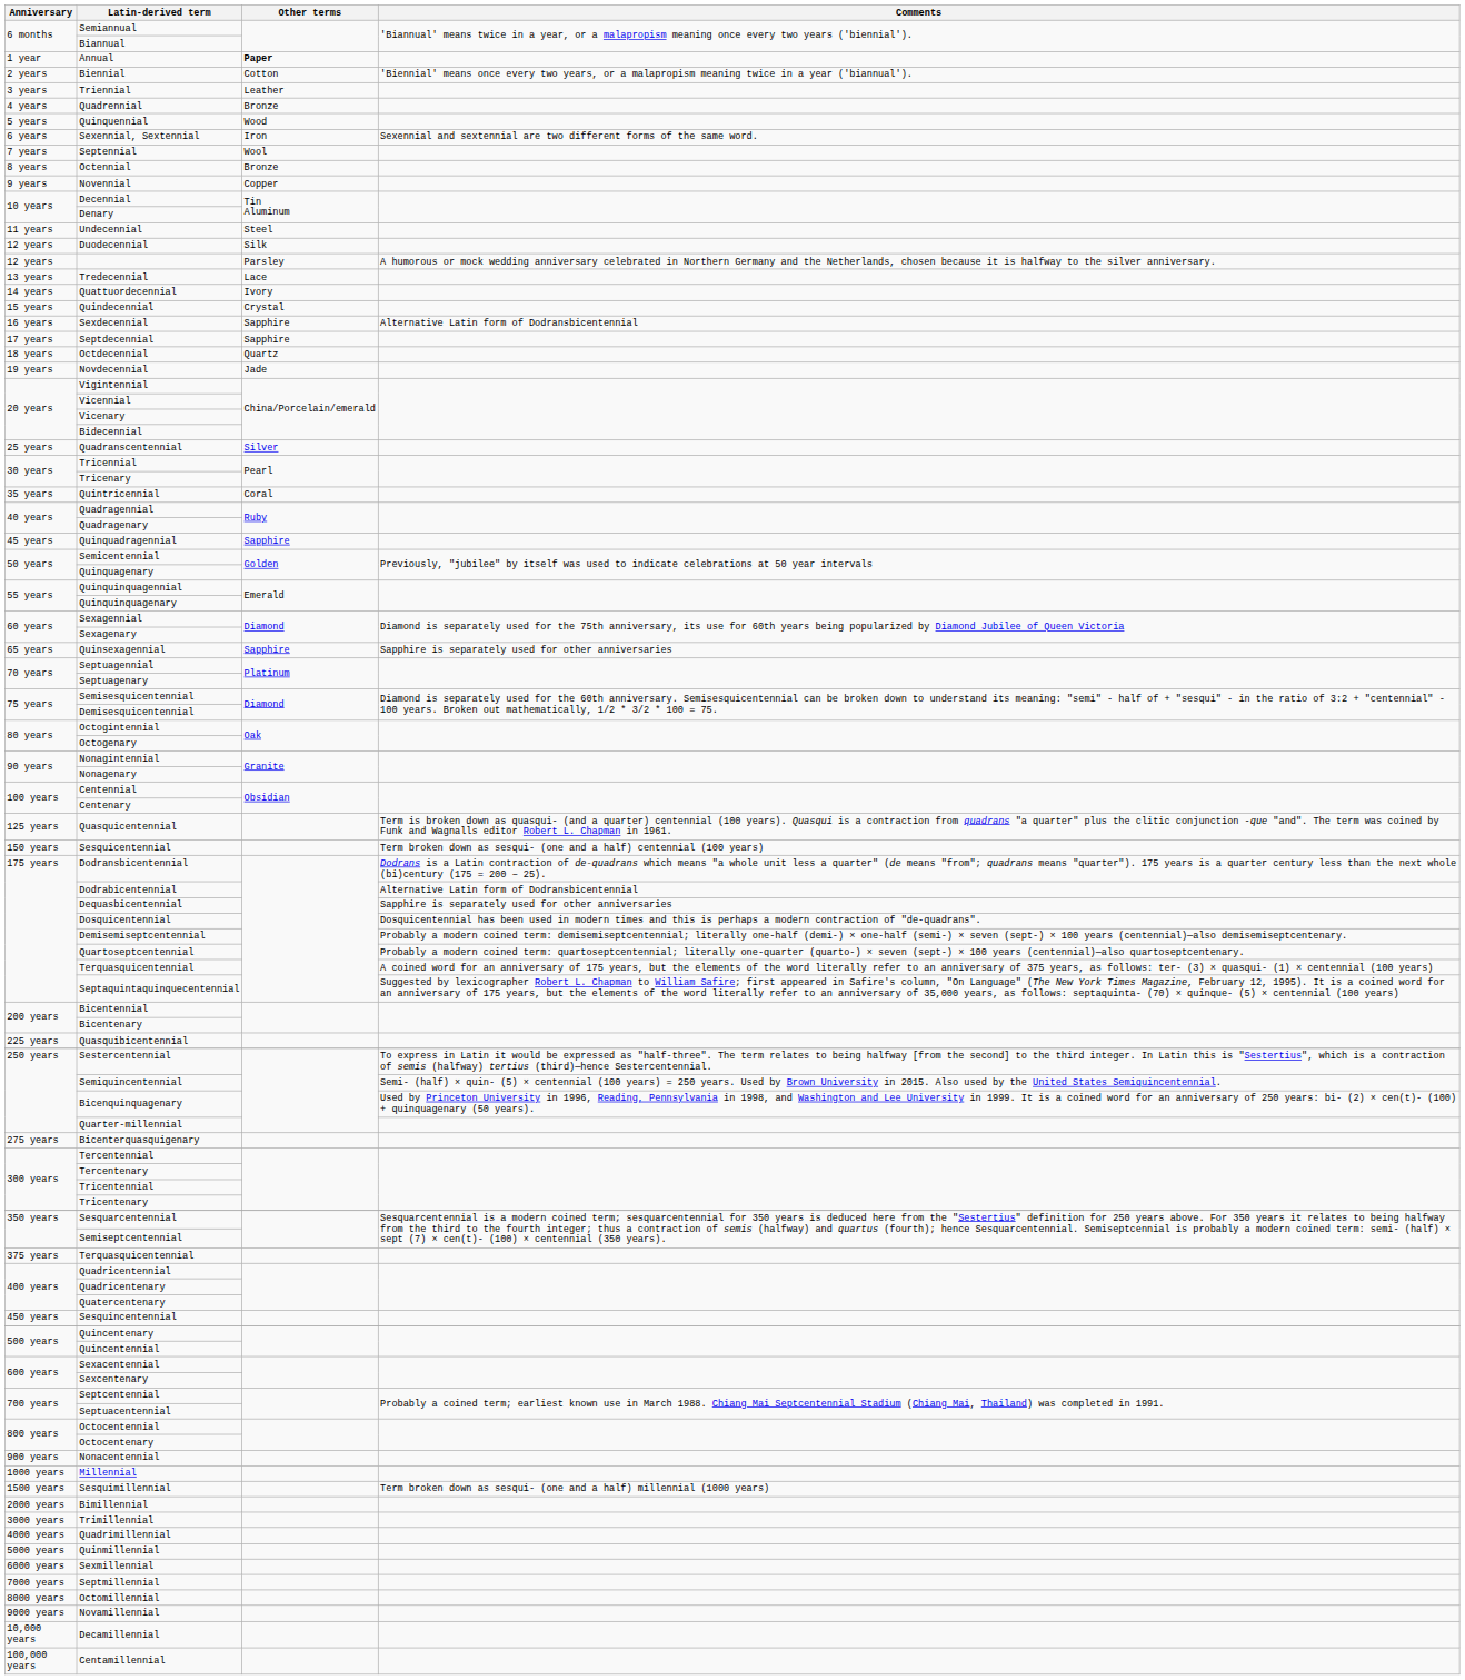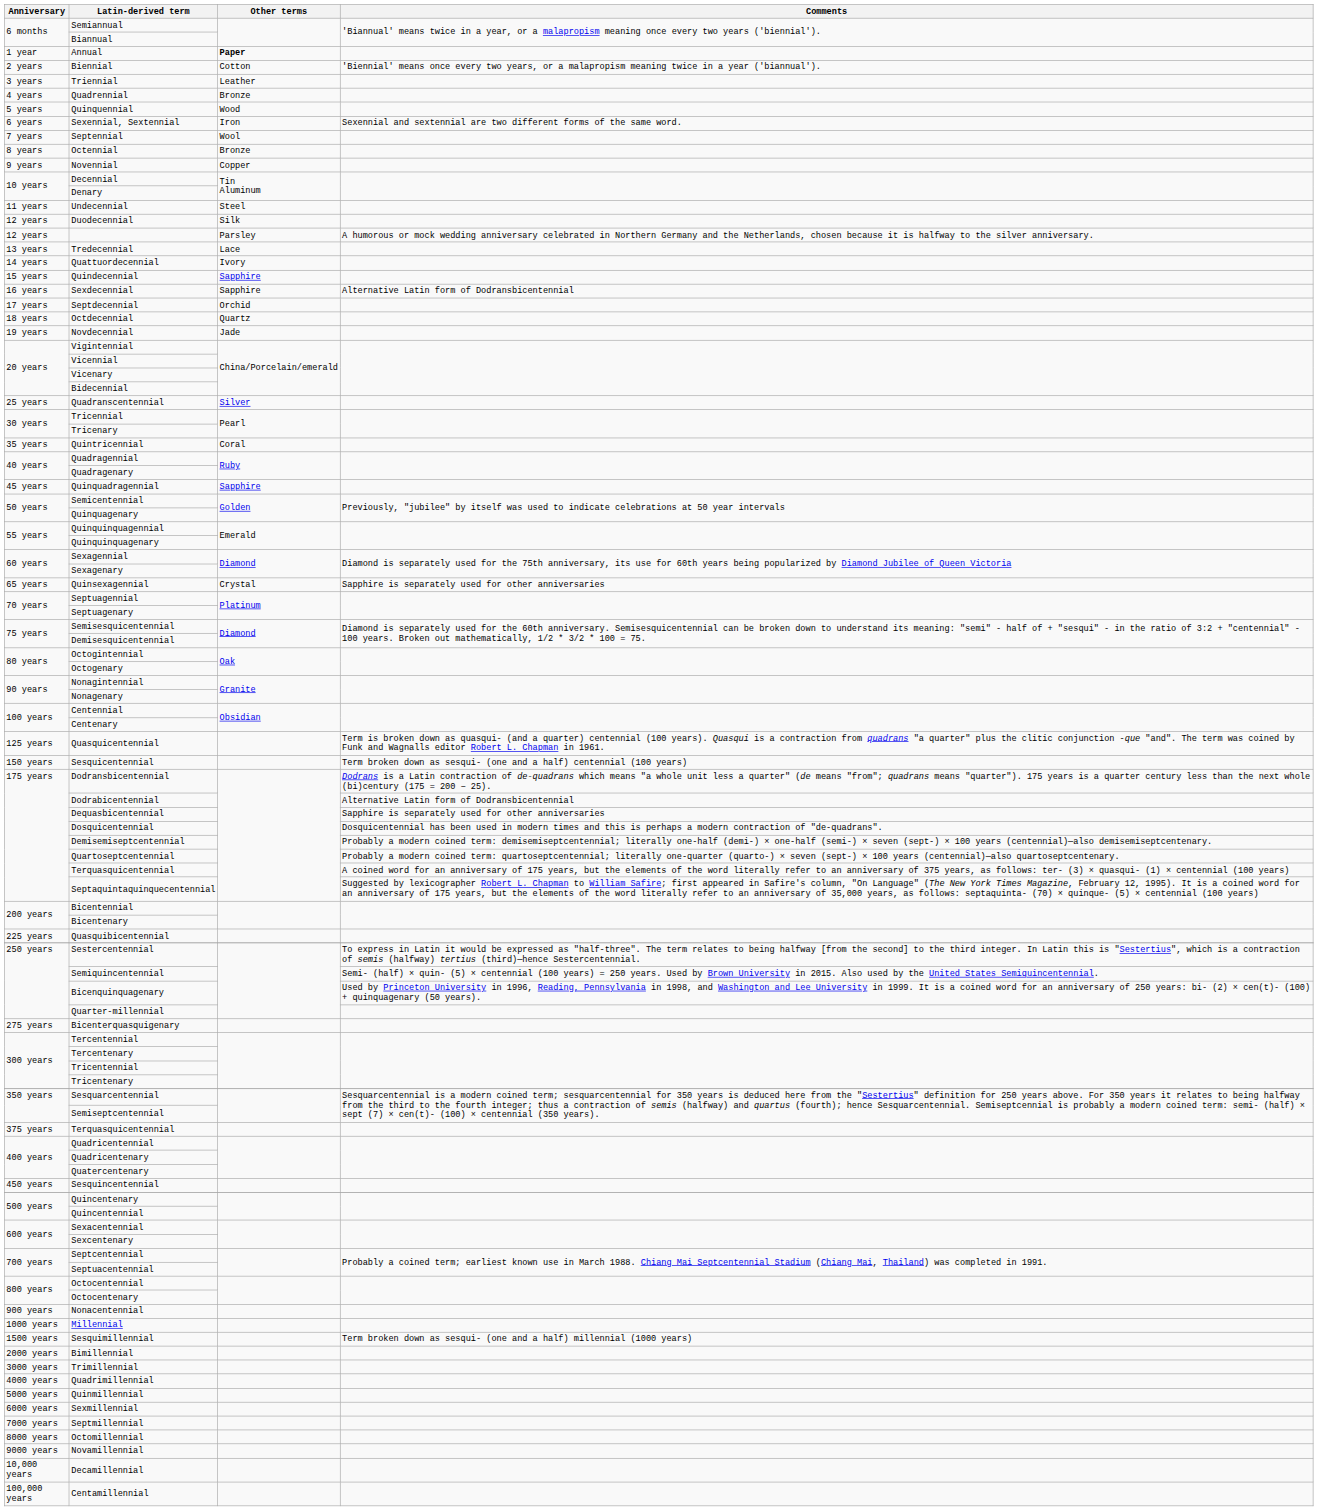 <table class="wikitable" style="margin-right:0">
 <tr>
 <th>Anniversary</th>
 <th>Latin-derived term</th>
 <th>Other terms</th>
 <th>Comments</th>
 </tr>
 <tr>
 <td rowspan=2>6 months</td>
 <td>Semiannual</td>
 <td rowspan=2></td>
 <td rowspan=2>'Biannual' means twice in a year, or a <a href='#'>malapropism</a> meaning once every two years ('biennial').</td>
 </tr>
 <tr>
 <td>Biannual</td>
 </tr>
 <tr>
 <td>1 year</td>
 <td>Annual</td>
 <td><strong>Paper</strong></td>
 <td></td>
 </tr>
 <tr>
 <td>2 years</td>
 <td>Biennial</td>
 <td>Cotton</td>
 <td>'Biennial' means once every two years, or a malapropism meaning twice in a year ('biannual').</td>
 </tr>
 <tr>
 <td>3 years</td>
 <td>Triennial</td>
 <td>Leather</td>
 <td></td>
 </tr>
 <tr>
 <td>4 years</td>
 <td>Quadrennial</td>
 <td>Bronze</td>
 <td></td>
 </tr>
 <tr>
 <td>5 years</td>
 <td>Quinquennial</td>
 <td>Wood</td>
 <td></td>
 </tr>
 <tr>
 <td>6 years</td>
 <td>Sexennial, Sextennial</td>
 <td>Iron</td>
 <td>Sexennial and sextennial are two different forms of the same word.</td>
 </tr>
 <tr>
 <td>7 years</td>
 <td>Septennial</td>
 <td>Wool</td>
 <td></td>
 </tr>
 <tr>
 <td>8 years</td>
 <td>Octennial</td>
 <td>Bronze</td>
 <td></td>
 </tr>
 <tr>
 <td>9 years</td>
 <td>Novennial</td>
 <td>Copper</td>
 <td></td>
 </tr>
 <tr>
 <td rowspan=2>10 years</td>
 <td>Decennial</td>
 <td rowspan=2>Tin<br>Aluminum</td>
 <td rowspan=2></td>
 </tr>
 <tr>
 <td>Denary</td>
 </tr>
 <tr>
 <td>11 years</td>
 <td>Undecennial</td>
 <td>Steel</td>
 <td></td>
 </tr>
 <tr>
 <td>12 years</td>
 <td>Duodecennial</td>
 <td>Silk</td>
 <td></td>
 </tr>
 <tr>
 <td>12 years</td>
 <td></td>
 <td>Parsley</td>
 <td>A humorous or mock wedding anniversary celebrated in Northern Germany and the Netherlands, chosen because it is halfway to the silver anniversary.</td>
 </tr>
 <tr>
 <td>13 years</td>
 <td>Tredecennial</td>
 <td>Lace</td>
 <td></td>
 </tr>
 <tr>
 <td>14 years</td>
 <td>Quattuordecennial</td>
 <td>Ivory</td>
 <td></td>
 </tr>
 <tr>
 <td>15 years</td>
 <td>Quindecennial</td>
-<td>Crystal</td>
+<td><a href='#'>Sapphire</a></td>
 <td></td>
 </tr>
 <tr>
 <td>16 years</td>
 <td>Sexdecennial</td>
 <td>Sapphire</td>
 <td>Alternative Latin form of Dodransbicentennial</td>
 </tr>
 <tr>
 <td>17 years</td>
 <td>Septdecennial</td>
-<td>Sapphire</td>
+<td>Orchid</td>
 <td></td>
 </tr>
 <tr>
 <td>18 years</td>
 <td>Octdecennial</td>
 <td>Quartz</td>
 <td></td>
 </tr>
 <tr>
 <td>19 years</td>
 <td>Novdecennial</td>
 <td>Jade</td>
 <td></td>
 </tr>
 <tr>
 <td rowspan=4>20 years</td>
 <td>Vigintennial</td>
 <td rowspan=4>China/Porcelain/emerald</td>
 <td rowspan=4></td>
 </tr>
 <tr>
 <td>Vicennial</td>
 </tr>
 <tr>
 <td>Vicenary</td>
 </tr>
 <tr>
 <td>Bidecennial</td>
 </tr>
 <tr>
 <td>25 years</td>
 <td>Quadranscentennial</td>
 <td><a href='#'>Silver</a></td>
 <td></td>
 </tr>
 <tr>
 <td rowspan=2>30 years</td>
 <td>Tricennial</td>
 <td rowspan=2>Pearl</td>
 <td rowspan=2></td>
 </tr>
 <tr>
 <td>Tricenary</td>
 </tr>
 <tr>
 <td>35 years</td>
 <td>Quintricennial</td>
 <td>Coral</td>
 <td></td>
 </tr>
 <tr>
 <td rowspan=2>40 years</td>
 <td>Quadragennial</td>
 <td rowspan=2><a href='#'>Ruby</a></td>
 <td rowspan=2></td>
 </tr>
 <tr>
 <td>Quadragenary</td>
 </tr>
 <tr>
 <td>45 years</td>
 <td>Quinquadragennial</td>
 <td><a href='#'>Sapphire</a></td>
 <td></td>
 </tr>
 <tr>
 <td rowspan=2>50 years</td>
 <td>Semicentennial</td>
 <td rowspan=2><a href='#'>Golden</a></td>
 <td rowspan=2>Previously, "jubilee" by itself was used to indicate celebrations at 50 year intervals</td>
 </tr>
 <tr>
 <td>Quinquagenary</td>
 </tr>
 <tr>
 <td rowspan=2>55 years</td>
 <td>Quinquinquagennial</td>
 <td rowspan=2>Emerald</td>
 <td rowspan=2></td>
 </tr>
 <tr>
 <td>Quinquinquagenary</td>
 </tr>
 <tr>
 <td rowspan=2>60 years</td>
 <td>Sexagennial</td>
 <td rowspan=2><a href='#'>Diamond</a></td>
 <td rowspan=2>Diamond is separately used for the 75th anniversary, its use for 60th years being popularized by <a href='#'>Diamond Jubilee of Queen Victoria</a></td>
 </tr>
 <tr>
 <td>Sexagenary</td>
 </tr>
 <tr>
 <td>65 years</td>
 <td>Quinsexagennial</td>
-<td><a href='#'>Sapphire</a></td>
+<td>Crystal</td>
 <td>Sapphire is separately used for other anniversaries</td>
 </tr>
 <tr>
 <td rowspan=2>70 years</td>
 <td>Septuagennial</td>
 <td rowspan=2><a href='#'>Platinum</a></td>
 <td rowspan=2></td>
 </tr>
 <tr>
 <td> Septuagenary</td>
 </tr>
 <tr>
 <td rowspan=2>75 years</td>
 <td>Semisesquicentennial</td>
 <td rowspan=2><a href='#'>Diamond</a></td>
 <td rowspan=2>Diamond is separately used for the 60th anniversary. Semisesquicentennial can be broken down to understand its meaning:  "semi" - half of + "sesqui" - in the ratio of 3:2 + "centennial" - 100 years. Broken out mathematically, 1/2 * 3/2 * 100 = 75.</td>
 </tr>
 <tr>
 <td>Demisesquicentennial</td>
 </tr>
 <tr>
 <td rowspan=2>80 years</td>
 <td>Octogintennial</td>
 <td rowspan=2><a href='#'>Oak</a></td>
 <td rowspan=2></td>
 </tr>
 <tr>
 <td>Octogenary</td>
 </tr>
 <tr>
 <td rowspan=2>90 years</td>
 <td>Nonagintennial</td>
 <td rowspan=2><a href='#'>Granite</a></td>
 <td rowspan=2></td>
 </tr>
 <tr>
 <td>Nonagenary</td>
 </tr>
 <tr>
 <td rowspan=2>100 years</td>
 <td>Centennial</td>
 <td rowspan=2><a href='#'>Obsidian</a></td>
 <td rowspan=2></td>
 </tr>
 <tr>
 <td>Centenary</td>
 </tr>
 <tr>
 <td>125 years</td>
 <td>Quasquicentennial</td>
 <td></td>
 <td>Term is broken down as quasqui- (and a quarter) centennial (100 years). <em>Quasqui</em> is a contraction from <em><a href='#'>quadrans</a></em> "a quarter" plus the clitic conjunction -<em>que</em> "and". The term was coined by Funk and Wagnalls editor <a href='#'>Robert L. Chapman</a> in 1961.</td>
 </tr>
 <tr>
 <td>150 years</td>
 <td>Sesquicentennial</td>
 <td></td>
 <td>Term broken down as sesqui- (one and a half) centennial (100 years)</td>
 </tr>
 <tr valign="top">
 <td rowspan=8>175 years</td>
 <td>Dodransbicentennial</td>
 <td rowspan=8></td>
 <td><em><a href='#'>Dodrans</a></em> is a Latin contraction of <em>de-quadrans</em> which means "a whole unit less a quarter" (<em>de</em> means "from"; <em>quadrans</em> means "quarter"). 175 years is a quarter century less than the next whole (bi)century (175 = 200 − 25).</td>
 </tr>
 <tr>
 <td>Dodrabicentennial</td>
 <td>Alternative Latin form of Dodransbicentennial</td>
 </tr>
 <tr>
 <td>Dequasbicentennial</td>
 <td>Sapphire is separately used for other anniversaries</td>
 </tr>
 <tr>
 <td>Dosquicentennial</td>
 <td>Dosquicentennial has been used in modern times and this is perhaps a modern contraction of "de-quadrans".</td>
 </tr>
 <tr>
 <td>Demisemiseptcentennial</td>
 <td>Probably a modern coined term: demisemiseptcentennial; literally one-half (demi-) × one-half (semi-) × seven (sept-) × 100 years (centennial)—also demisemiseptcentenary.</td>
 </tr>
 <tr>
 <td>Quartoseptcentennial</td>
 <td>Probably a modern coined term: quartoseptcentennial; literally one-quarter (quarto-) × seven (sept-) × 100 years (centennial)—also quartoseptcentenary.</td>
 </tr>
 <tr>
 <td>Terquasquicentennial</td>
 <td>A coined word for an anniversary of 175 years, but the elements of the word literally refer to an anniversary of 375 years, as follows: ter- (3) × quasqui- (1) × centennial (100 years)</td>
 </tr>
 <tr>
 <td>Septaquintaquinquecentennial</td>
 <td>Suggested by lexicographer <a href='#'>Robert L. Chapman</a> to <a href='#'>William Safire</a>; first appeared in Safire's column, "On Language" (<em>The New York Times Magazine</em>, February 12, 1995). It is a coined word for an anniversary of 175 years, but the elements of the word literally refer to an anniversary of 35,000 years, as follows: septaquinta- (70) × quinque- (5) × centennial (100 years)</td>
 </tr>
 <tr>
 <td rowspan=2>200 years</td>
 <td>Bicentennial</td>
 <td rowspan=2></td>
 <td rowspan=2></td>
 </tr>
 <tr>
 <td>Bicentenary</td>
 </tr>
 <tr>
 <td>225 years</td>
 <td>Quasquibicentennial</td>
 <td></td>
 <td></td>
 </tr>
 <tr>
 </tr>
 <tr valign="top">
 <td rowspan=4>250 years</td>
 <td>Sestercentennial</td>
 <td rowspan=4></td>
 <td>To express  in Latin it would be expressed as "half-three". The term relates to being halfway [from the second] to the third integer. In Latin this is "<a href='#'>Sestertius</a>", which is a contraction of <em>semis</em> (halfway) <em>tertius</em> (third)—hence Sestercentennial.</td>
 </tr>
 <tr>
 <td>Semiquincentennial</td>
 <td>Semi- (half) × quin- (5) × centennial (100 years) = 250 years. Used by <a href='#'>Brown University</a> in 2015. Also used by the <a href='#'>United States Semiquincentennial</a>.</td>
 </tr>
 <tr>
 <td>Bicenquinquagenary</td>
 <td>Used by <a href='#'>Princeton University</a> in 1996, <a href='#'>Reading, Pennsylvania</a> in 1998, and <a href='#'>Washington and Lee University</a> in 1999. It is a coined word for an anniversary of 250 years: bi- (2) × cen(t)- (100) + quinquagenary (50 years).</td>
 </tr>
 <tr>
 <td>Quarter-millennial</td>
 <td></td>
 </tr>
 <tr>
 <td>275 years</td>
 <td>Bicenterquasquigenary</td>
 <td></td>
 </tr>
 <tr>
 <td rowspan=4>300 years</td>
 <td>Tercentennial</td>
 <td rowspan=4></td>
 <td rowspan=4></td>
 </tr>
 <tr>
 <td>Tercentenary</td>
 </tr>
 <tr>
 <td>Tricentennial</td>
 </tr>
 <tr>
 <td>Tricentenary</td>
 </tr>
 <tr>
 </tr>
 <tr valign="top">
 <td rowspan=2>350 years</td>
 <td>Sesquarcentennial</td>
 <td rowspan=2></td>
 <td rowspan=2>Sesquarcentennial is a modern coined term; sesquarcentennial for 350 years is deduced here from the "<a href='#'>Sestertius</a>" definition for 250 years above. For 350 years it relates to being halfway from the third to the fourth integer; thus a contraction of <em>semis</em> (halfway) and <em>quartus</em> (fourth); hence Sesquarcentennial. Semiseptcennial is probably a modern coined term: semi- (half) × sept (7) × cen(t)- (100) × centennial (350 years).</td>
 </tr>
 <tr>
 <td>Semiseptcentennial</td>
 </tr>
 <tr>
 <td>375 years</td>
 <td>Terquasquicentennial</td>
 <td></td>
 </tr>
 <tr>
 <td rowspan=3>400 years</td>
 <td>Quadricentennial</td>
 <td rowspan=3></td>
 <td rowspan=3></td>
 </tr>
 <tr>
 <td>Quadricentenary</td>
 </tr>
 <tr>
 <td>Quatercentenary</td>
 </tr>
 <tr>
 <td>450 years</td>
 <td>Sesquincentennial</td>
 <td></td>
 <td></td>
 </tr>
 <tr>
 </tr>
 <tr>
 </tr>
 <tr>
 <td rowspan=2>500 years</td>
 <td>Quincentenary</td>
 <td rowspan=2></td>
 <td rowspan=2></td>
 </tr>
 <tr>
 <td>Quincentennial</td>
 </tr>
 <tr>
 <td rowspan=2>600 years</td>
 <td>Sexacentennial</td>
 <td rowspan=2></td>
 <td rowspan=2></td>
 </tr>
 <tr>
 <td>Sexcentenary</td>
 </tr>
 <tr>
 <td rowspan=2>700 years</td>
 <td>Septcentennial</td>
 <td rowspan=2></td>
 <td rowspan=2>Probably a coined term; earliest known use in March 1988. <a href='#'>Chiang Mai Septcentennial Stadium</a> (<a href='#'>Chiang Mai</a>, <a href='#'>Thailand</a>) was completed in 1991.</td>
 </tr>
 <tr>
 <td>Septuacentennial</td>
 </tr>
 <tr>
 <td rowspan=2>800 years</td>
 <td>Octocentennial</td>
 <td rowspan=2></td>
 <td rowspan=2></td>
 </tr>
 <tr>
 <td>Octocentenary</td>
 </tr>
 <tr>
 <td>900 years</td>
 <td>Nonacentennial</td>
 <td></td>
 <td></td>
 </tr>
 <tr>
 <td>1000 years</td>
 <td><a href='#'>Millennial</a></td>
 <td></td>
 <td></td>
 </tr>
 <tr>
 <td>1500 years</td>
 <td>Sesquimillennial</td>
 <td></td>
 <td>Term broken down as sesqui- (one and a half) millennial (1000 years)</td>
 </tr>
 <tr>
 <td>2000 years</td>
 <td>Bimillennial</td>
 <td></td>
 <td></td>
 </tr>
 <tr>
 <td>3000 years</td>
 <td>Trimillennial</td>
 <td></td>
 <td></td>
 </tr>
 <tr>
 <td>4000 years</td>
 <td>Quadrimillennial</td>
 <td></td>
 <td></td>
 </tr>
 <tr>
 <td>5000 years</td>
 <td>Quinmillennial</td>
 <td></td>
 <td></td>
 </tr>
 <tr>
 <td>6000 years</td>
 <td>Sexmillennial</td>
 <td></td>
 <td></td>
 </tr>
 <tr>
 <td>7000 years</td>
 <td>Septmillennial</td>
 <td></td>
 <td></td>
 </tr>
 <tr>
 <td>8000 years</td>
 <td>Octomillennial</td>
 <td></td>
 <td></td>
 </tr>
 <tr>
 <td>9000 years</td>
 <td>Novamillennial</td>
 <td></td>
 <td></td>
 </tr>
 <tr>
 <td>10,000 years</td>
 <td>Decamillennial</td>
 <td></td>
 <td></td>
 </tr>
 <tr>
 <td>100,000 years</td>
 <td>Centamillennial</td>
 <td></td>
 <td></td>
 </tr>
 </table>
